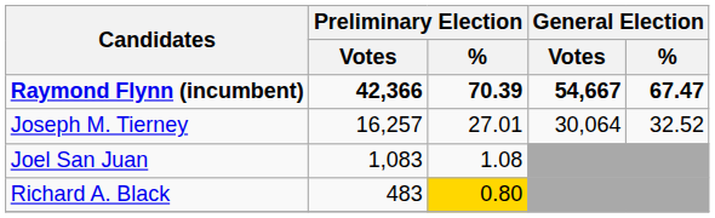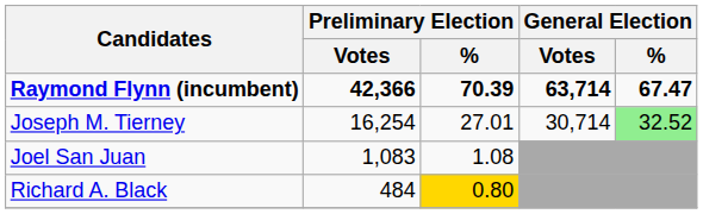 <table class=wikitable>
 <tr>
 <th colspan=1 rowspan=2><strong>Candidates</strong></th>
 <th colspan=2><strong>Preliminary Election</strong></th>
 <th colspan=2><strong>General Election</strong></th>
 </tr>
 <tr>
 <th>Votes</th>
 <th>%</th>
 <th>Votes</th>
 <th>%</th>
 </tr>
 <tr>
 <td><strong><a href='#'>Raymond Flynn</a> (incumbent)</strong></td>
 <td align="right"><strong>42,366</strong></td>
 <td align="right"><strong>70.39</strong></td>
-<td align="right"><strong>54,667</strong></td>
+<td align="right"><strong>63,714</strong></td>
 <td align="right"><strong>67.47</strong></td>
 </tr>
 <tr>
 <td><a href='#'>Joseph M. Tierney</a></td>
-<td align="right">16,257</td>
+<td align="right">16,254</td>
 <td align="right">27.01</td>
-<td align="right">30,064</td>
-<td align="right">32.52</td>
+<td align="right">30,714</td>
+<td align="right" style="background: lightgreen;">32.52</td>
 </tr>
 <tr>
 <td><a href='#'>Joel San Juan</a></td>
 <td align="right">1,083</td>
 <td align="right">1.08</td>
 <td colspan=2 bgcolor= darkgray></td>
 </tr>
 <tr>
 <td><a href='#'>Richard A. Black</a></td>
-<td align="right">483</td>
+<td align="right">484</td>
 <td align="right" style="background: gold;">0.80</td>
 <td colspan=2 bgcolor= darkgray></td>
 </tr>
 <tr>
 </tr>
 </table>
